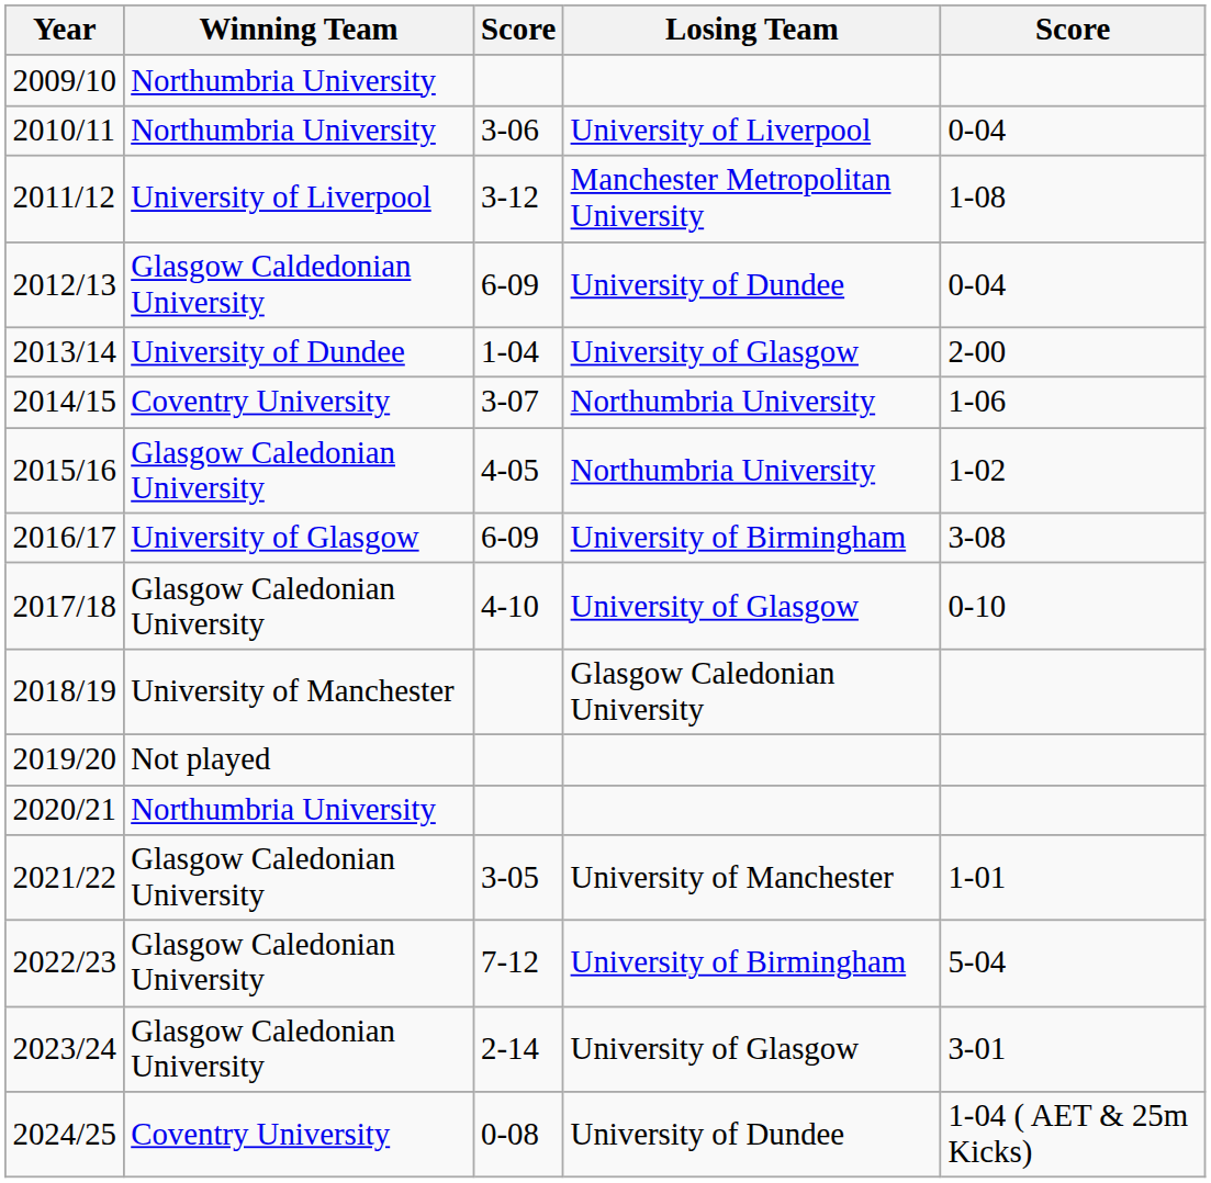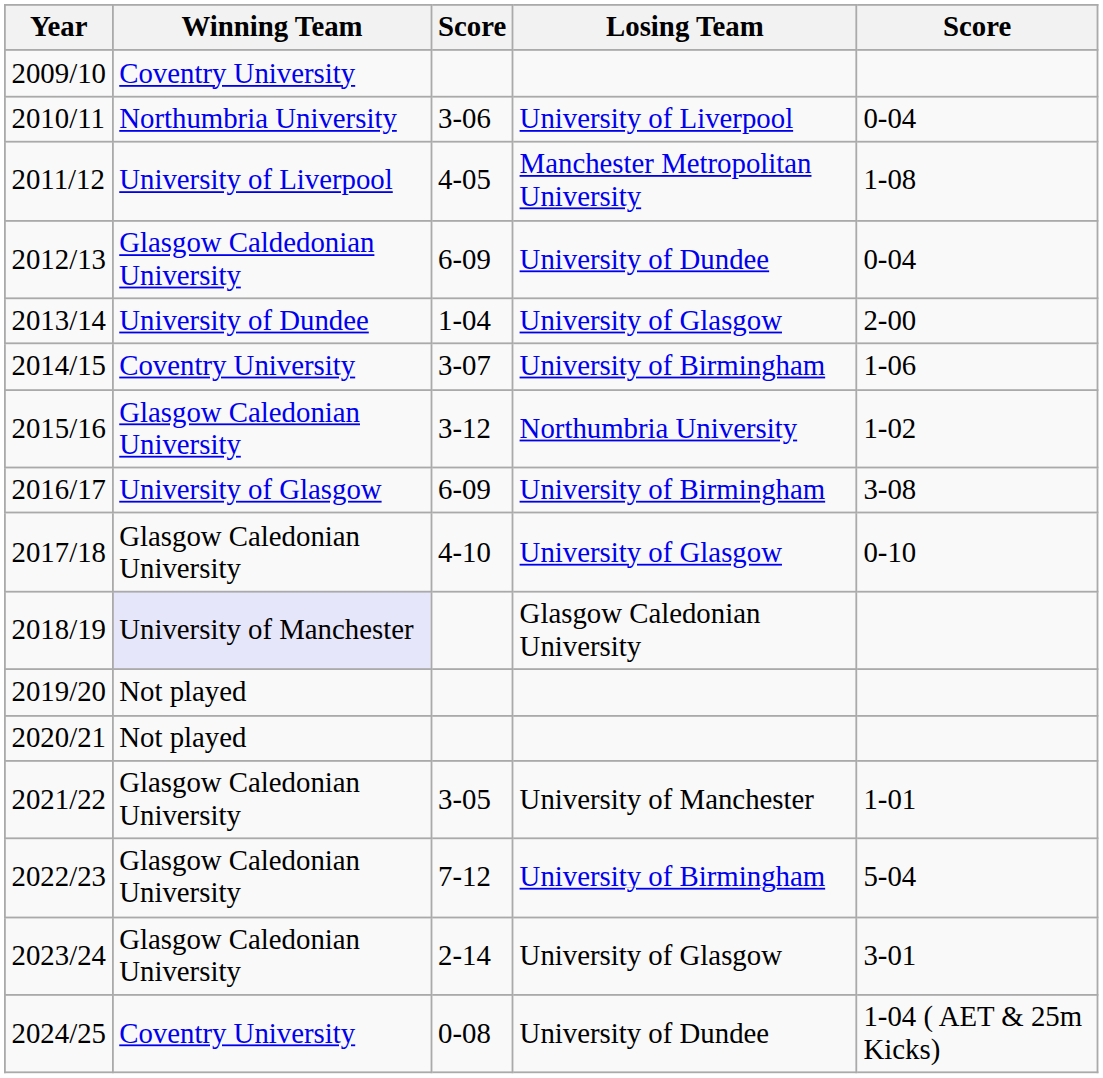 <table class="wikitable">
 <tr>
 <th>Year</th>
 <th>Winning Team</th>
 <th>Score</th>
 <th>Losing Team</th>
 <th>Score</th>
 </tr>
 <tr>
 <td>2009/10</td>
-<td><a href='#'>Northumbria University</a></td>
+<td><a href='#'>Coventry University</a></td>
 <td></td>
 <td></td>
 <td></td>
 </tr>
 <tr>
 <td>2010/11</td>
 <td><a href='#'>Northumbria University</a></td>
 <td>3-06</td>
 <td><a href='#'>University of Liverpool</a></td>
 <td>0-04</td>
 </tr>
 <tr>
 <td>2011/12</td>
 <td><a href='#'>University of Liverpool</a></td>
-<td>3-12</td>
+<td>4-05</td>
 <td><a href='#'>Manchester Metropolitan University</a></td>
 <td>1-08</td>
 </tr>
 <tr>
 <td>2012/13</td>
 <td><a href='#'>Glasgow Caldedonian University</a></td>
 <td>6-09</td>
 <td><a href='#'>University of Dundee</a></td>
 <td>0-04</td>
 </tr>
 <tr>
 <td>2013/14</td>
 <td><a href='#'>University of Dundee</a></td>
 <td>1-04</td>
 <td><a href='#'>University of Glasgow</a></td>
 <td>2-00</td>
 </tr>
 <tr>
 <td>2014/15</td>
 <td><a href='#'>Coventry University</a></td>
 <td>3-07</td>
-<td><a href='#'>Northumbria University</a></td>
+<td><a href='#'>University of Birmingham</a></td>
 <td>1-06</td>
 </tr>
 <tr>
 <td>2015/16</td>
 <td><a href='#'>Glasgow Caledonian University</a></td>
-<td>4-05</td>
+<td>3-12</td>
 <td><a href='#'>Northumbria University</a></td>
 <td>1-02</td>
 </tr>
 <tr>
 <td>2016/17</td>
 <td><a href='#'>University of Glasgow</a></td>
 <td>6-09</td>
 <td><a href='#'>University of Birmingham</a></td>
 <td>3-08</td>
 </tr>
 <tr>
 <td>2017/18</td>
 <td>Glasgow Caledonian University</td>
 <td>4-10</td>
 <td><a href='#'>University of Glasgow</a></td>
 <td>0-10</td>
 </tr>
 <tr>
 <td>2018/19</td>
-<td>University of Manchester</td>
+<td style="background: lavender;">University of Manchester</td>
 <td></td>
 <td>Glasgow Caledonian University</td>
 <td></td>
 </tr>
 <tr>
 <td>2019/20</td>
 <td>Not played</td>
 <td></td>
 <td></td>
 <td></td>
 </tr>
 <tr>
 <td>2020/21</td>
-<td><a href='#'>Northumbria University</a></td>
+<td>Not played</td>
 <td></td>
 <td></td>
 <td></td>
 </tr>
 <tr>
 <td>2021/22</td>
 <td>Glasgow Caledonian University</td>
 <td>3-05</td>
 <td>University of Manchester</td>
 <td>1-01</td>
 </tr>
 <tr>
 <td>2022/23</td>
 <td>Glasgow Caledonian University</td>
 <td>7-12</td>
 <td><a href='#'>University of Birmingham</a></td>
 <td>5-04</td>
 </tr>
 <tr>
 <td>2023/24</td>
 <td>Glasgow Caledonian University</td>
 <td>2-14</td>
 <td>University of Glasgow</td>
 <td>3-01</td>
 </tr>
 <tr>
 <td>2024/25</td>
 <td><a href='#'>Coventry University</a></td>
 <td>0-08</td>
 <td>University of Dundee</td>
 <td>1-04 ( AET & 25m Kicks)</td>
 </tr>
 </table>
